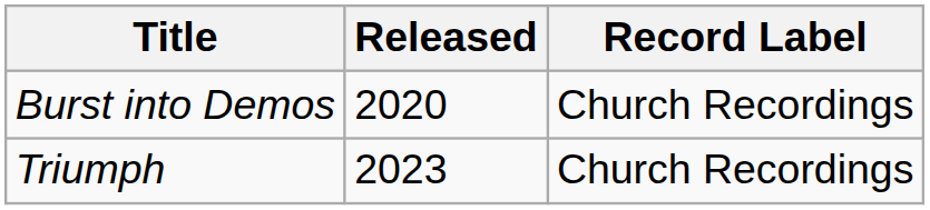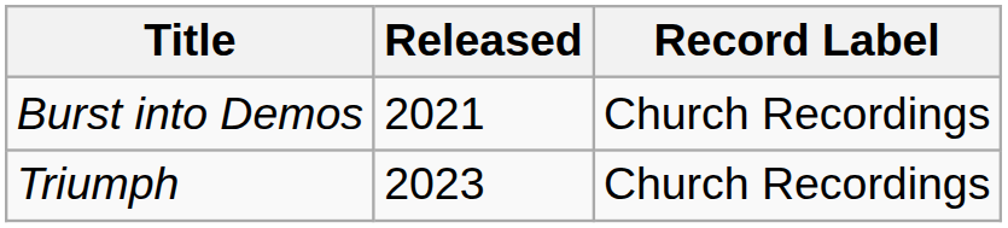 <table class="wikitable">
 <tr>
 <th>Title</th>
 <th>Released</th>
 <th>Record Label</th>
 </tr>
 <tr>
 <td><em>Burst into Demos</em></td>
-<td>2020</td>
+<td>2021</td>
 <td>Church Recordings</td>
 </tr>
 <tr>
 <td><em>Triumph</em></td>
 <td>2023</td>
 <td>Church Recordings</td>
 </tr>
 </table>
